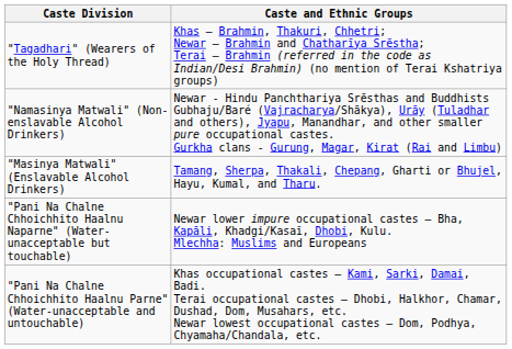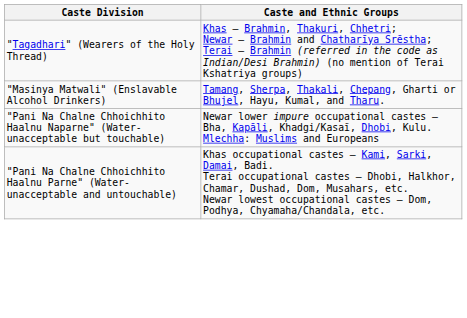 <table class="wikitable">
 <tr>
 <th>Caste Division</th>
 <th>Caste and Ethnic Groups</th>
 </tr>
 <tr>
 <td>"<a href='#'>Tagadhari</a>" (Wearers of the Holy Thread)</td>
 <td><a href='#'>Khas</a> – <a href='#'>Brahmin</a>, <a href='#'>Thakuri</a>, <a href='#'>Chhetri</a>;<br><a href='#'>Newar</a> – <a href='#'>Brahmin</a> and <a href='#'>Chatharīya Srēstha</a>;<br><a href='#'>Terai</a> – <a href='#'>Brahmin</a> <em>(referred in the code as Indian/Desi Brahmin)</em> (no mention of Terai Kshatriya groups)</td>
-</tr>
-<tr>
-<td>"Namasinya Matwali" (Non-enslavable Alcohol Drinkers)</td>
-<td>Newar - Hindu Panchthariya Srēsthas and Buddhists Gubhaju/Baré (<a href='#'>Vajracharya</a>/Shākya), <a href='#'>Urāy</a> (<a href='#'>Tuladhar</a> and others), <a href='#'>Jyapu</a>, Manandhar, and other smaller <em>pure</em> occupational castes.<br><a href='#'>Gurkha</a> clans - <a href='#'>Gurung</a>, <a href='#'>Magar</a>, <a href='#'>Kirat</a> (<a href='#'>Rai</a> and <a href='#'>Limbu</a>)</td>
 </tr>
 <tr>
 <td>"Masinya Matwali" (Enslavable Alcohol Drinkers)</td>
 <td><a href='#'>Tamang</a>, <a href='#'>Sherpa</a>, <a href='#'>Thakali</a>, <a href='#'>Chepang</a>, Gharti or <a href='#'>Bhujel</a>, Hayu, Kumal, and <a href='#'>Tharu</a>.</td>
 </tr>
 <tr>
 <td>"Pani Na Chalne Chhoichhito Haalnu Naparne" (Water-unacceptable but touchable)</td>
 <td>Newar lower <em>impure</em> occupational castes – Bha, <a href='#'>Kapāli</a>, Khadgi/Kasaĩ, <a href='#'>Dhobi</a>, Kulu.<br><a href='#'>Mlechha</a>: <a href='#'>Muslims</a> and Europeans</td>
 </tr>
 <tr>
 <td>"Pani Na Chalne Chhoichhito Haalnu Parne" (Water-unacceptable and untouchable)</td>
 <td>Khas occupational castes – <a href='#'>Kami</a>, <a href='#'>Sarki</a>, <a href='#'>Damai</a>, Badi.<br>Terai occupational castes – Dhobi, Halkhor, Chamar, Dushad, Dom, Musahars, etc.<br>Newar lowest occupational castes – Dom, Podhya, Chyamaha/Chandala, etc.</td>
 </tr>
 </table>
